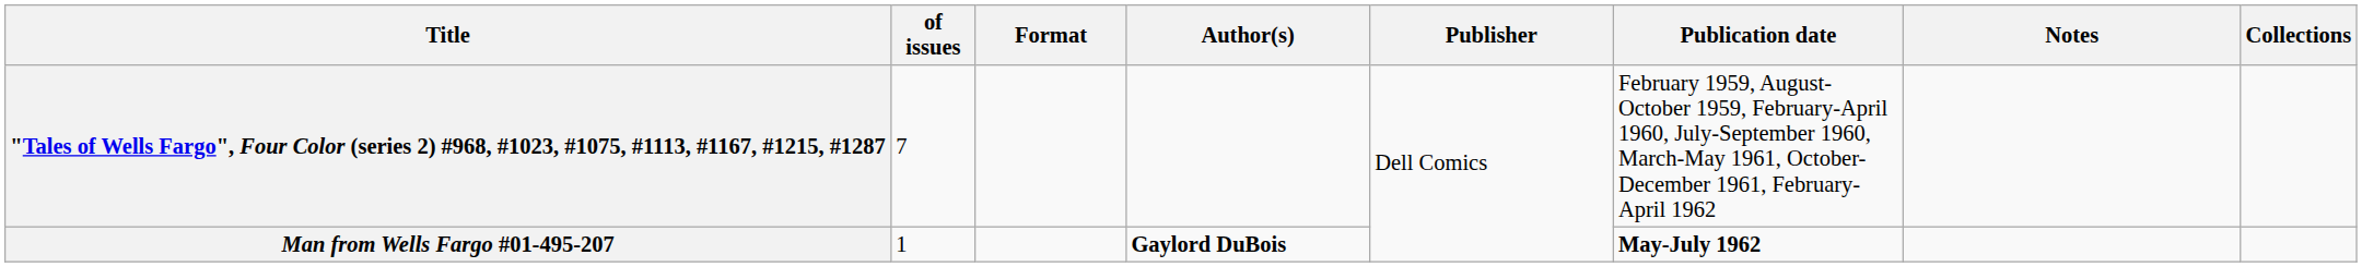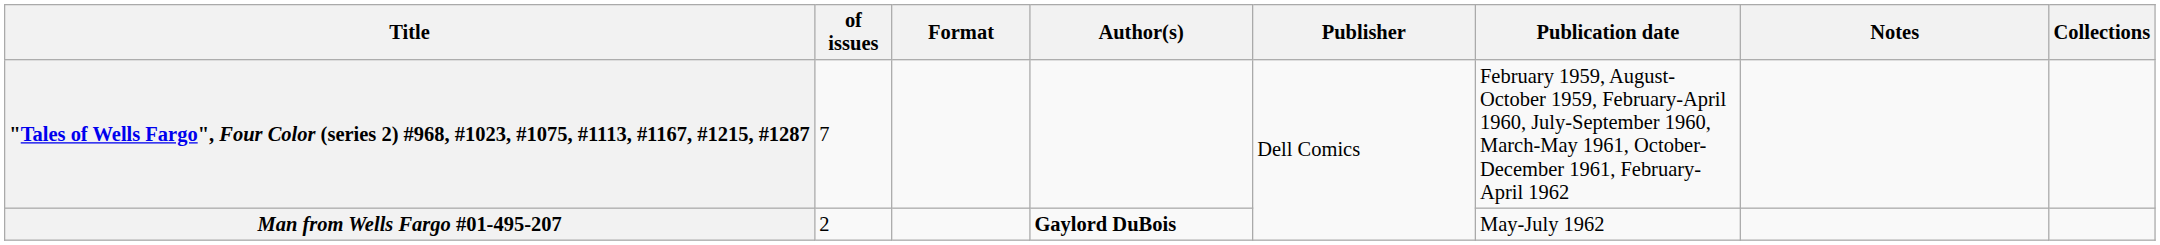 <table class="wikitable">
 <tr>
 <th>Title</th>
 <th style="width:40pt"> of issues</th>
 <th style="width:75pt">Format</th>
 <th style="width:125pt">Author(s)</th>
 <th style="width:125pt">Publisher</th>
 <th style="width:150pt">Publication date</th>
 <th style="width:175pt">Notes</th>
 <th>Collections</th>
 </tr>
 <tr>
 <th>"<a href='#'>Tales of Wells Fargo</a>", <em>Four Color</em> (series 2) #968, #1023, #1075, #1113, #1167, #1215, #1287</th>
 <td>7</td>
 <td></td>
 <td></td>
 <td rowspan="2">Dell Comics</td>
 <td>February 1959, August-October 1959, February-April 1960, July-September 1960, March-May 1961, October-December 1961, February-April 1962</td>
 <td></td>
 <td></td>
 </tr>
 <tr>
 <th><em>Man from Wells Fargo</em> #01-495-207</th>
-<td>1</td>
+<td>2</td>
 <td></td>
 <td><strong>Gaylord DuBois</strong></td>
-<td><strong>May-July 1962</strong></td>
+<td>May-July 1962</td>
 <td></td>
 <td></td>
 </tr>
 </table>
